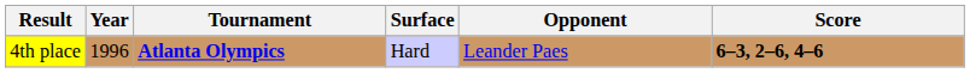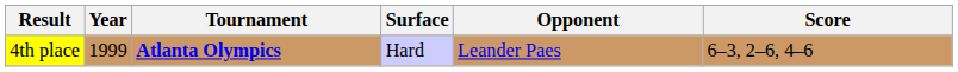 <table class="sortable wikitable">
 <tr>
 <th>Result</th>
 <th>Year</th>
 <th width=200>Tournament</th>
 <th>Surface</th>
 <th width=200>Opponent</th>
 <th width=200>Score</th>
 </tr>
 <tr bgcolor="CC9966">
 <td bgcolor=yellow>4th place</td>
-<td>1996</td>
+<td>1999</td>
 <td><strong><a href='#'>Atlanta Olympics</a></strong></td>
 <td style="background:#ccf;">Hard</td>
 <td> <a href='#'>Leander Paes</a></td>
-<td><strong>6–3, 2–6, 4–6</strong></td>
+<td>6–3, 2–6, 4–6</td>
 </tr>
 </table>
